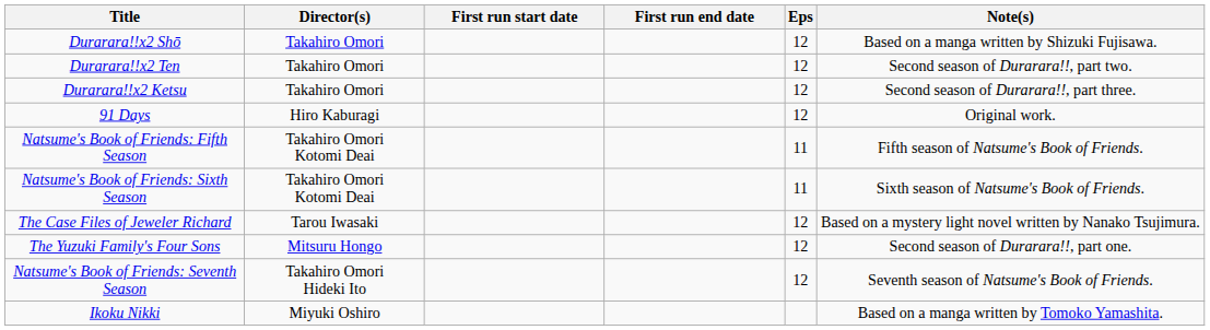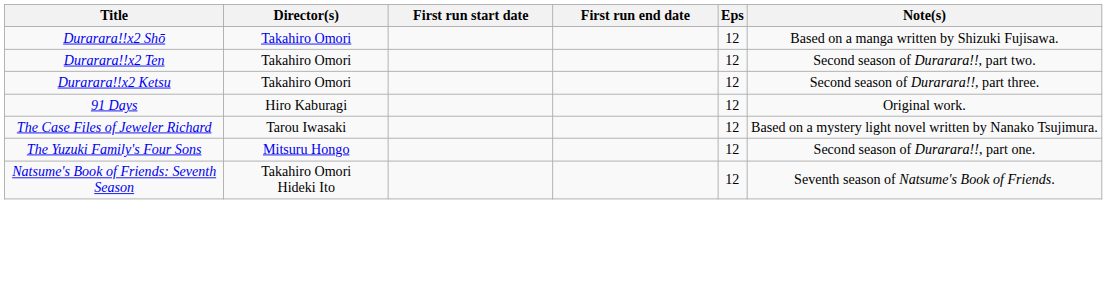 <table class="wikitable sortable" style="text-align:center; margin=auto; ">
 <tr>
 <th scope="col" width=20%>Title</th>
 <th scope="col" width=15%>Director(s)</th>
 <th scope="col" width=15%>First run start date</th>
 <th scope="col" width=15%>First run end date</th>
 <th scope="col" class="unsortable">Eps</th>
 <th>Note(s)</th>
 </tr>
 <tr>
 <td><em><a href='#'>Durarara!!x2 Shō</a></em></td>
 <td><a href='#'>Takahiro Omori</a></td>
 <td></td>
 <td></td>
 <td>12</td>
 <td>Based on a manga written by Shizuki Fujisawa.</td>
 </tr>
 <tr>
 <td><em><a href='#'>Durarara!!x2 Ten</a></em></td>
 <td>Takahiro Omori</td>
 <td></td>
 <td></td>
 <td>12</td>
 <td>Second season of <em>Durarara!!</em>, part two.</td>
 </tr>
 <tr>
 <td><em><a href='#'>Durarara!!x2 Ketsu</a></em></td>
 <td>Takahiro Omori</td>
 <td></td>
 <td></td>
 <td>12</td>
 <td>Second season of <em>Durarara!!</em>, part three.</td>
 </tr>
 <tr>
 <td><em><a href='#'>91 Days</a></em></td>
 <td>Hiro Kaburagi</td>
 <td></td>
 <td></td>
 <td>12</td>
 <td>Original work.</td>
 </tr>
 <tr>
-<td><em><a href='#'>Natsume's Book of Friends: Fifth Season</a></em></td>
-<td>Takahiro Omori <br>Kotomi Deai</td>
-<td></td>
-<td></td>
-<td>11</td>
-<td>Fifth season of <em>Natsume's Book of Friends</em>.</td>
-</tr>
-<tr>
-<td><em><a href='#'>Natsume's Book of Friends: Sixth Season</a></em></td>
-<td>Takahiro Omori <br>Kotomi Deai</td>
-<td></td>
-<td></td>
-<td>11</td>
-<td>Sixth season of <em>Natsume's Book of Friends</em>.</td>
-</tr>
-<tr>
 <td><em><a href='#'>The Case Files of Jeweler Richard</a></em></td>
 <td>Tarou Iwasaki</td>
 <td></td>
 <td></td>
 <td>12</td>
 <td>Based on a mystery light novel written by Nanako Tsujimura.</td>
 </tr>
 <tr>
 <td><em><a href='#'>The Yuzuki Family's Four Sons</a></em></td>
 <td><a href='#'>Mitsuru Hongo</a></td>
 <td></td>
 <td></td>
 <td>12</td>
 <td>Second season of <em>Durarara!!</em>, part one.</td>
 </tr>
 <tr>
 <td><em><a href='#'>Natsume's Book of Friends: Seventh Season</a></em></td>
 <td>Takahiro Omori <br>Hideki Ito</td>
 <td></td>
 <td></td>
 <td>12</td>
 <td>Seventh season of <em>Natsume's Book of Friends</em>.</td>
 </tr>
-<tr>
-<td><em><a href='#'>Ikoku Nikki</a></em></td>
-<td>Miyuki Oshiro</td>
-<td></td>
-<td></td>
-<td></td>
-<td>Based on a manga written by <a href='#'>Tomoko Yamashita</a>.</td>
-</tr>
 </table>
